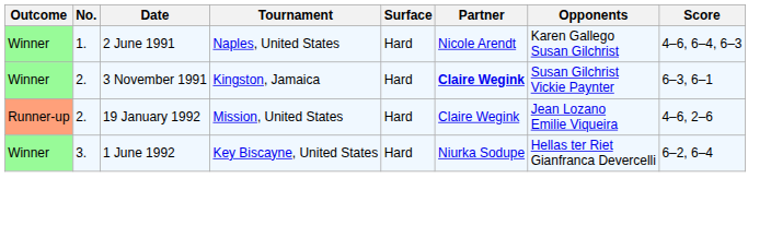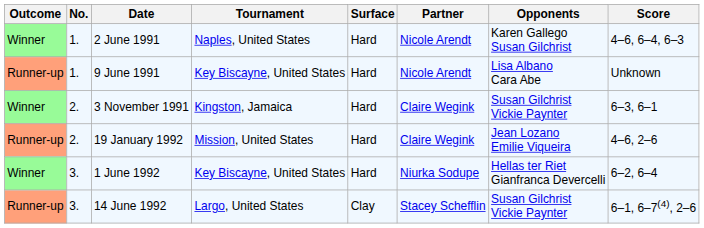 <table class="sortable wikitable" style=font-size:97%>
 <tr>
 <th>Outcome</th>
 <th>No.</th>
 <th>Date</th>
 <th>Tournament</th>
 <th>Surface</th>
 <th>Partner</th>
 <th>Opponents</th>
 <th>Score</th>
 </tr>
 <tr style="background:#f0f8ff;">
 <td bgcolor="98FB98">Winner</td>
 <td>1.</td>
 <td>2 June 1991</td>
 <td><a href='#'>Naples</a>, United States</td>
 <td>Hard</td>
 <td> <a href='#'>Nicole Arendt</a></td>
 <td> Karen Gallego <br>  <a href='#'>Susan Gilchrist</a></td>
 <td>4–6, 6–4, 6–3</td>
 </tr>
 <tr style="background:#f0f8ff;">
+<td style="background:#ffa07a;">Runner-up</td>
+<td>1.</td>
+<td>9 June 1991</td>
+<td><a href='#'>Key Biscayne</a>, United States</td>
+<td>Hard</td>
+<td> <a href='#'>Nicole Arendt</a></td>
+<td> <a href='#'>Lisa Albano</a> <br>  Cara Abe</td>
+<td>Unknown</td>
+</tr>
+<tr style="background:#f0f8ff;">
 <td bgcolor="98FB98">Winner</td>
 <td>2.</td>
 <td>3 November 1991</td>
 <td><a href='#'>Kingston</a>, Jamaica</td>
 <td>Hard</td>
-<td><strong> <a href='#'>Claire Wegink</a></strong></td>
+<td> <a href='#'>Claire Wegink</a></td>
 <td> <a href='#'>Susan Gilchrist</a> <br>  <a href='#'>Vickie Paynter</a></td>
 <td>6–3, 6–1</td>
 </tr>
 <tr style="background:#f0f8ff;">
 <td style="background:#ffa07a;">Runner-up</td>
 <td>2.</td>
 <td>19 January 1992</td>
 <td><a href='#'>Mission</a>, United States</td>
 <td>Hard</td>
 <td> <a href='#'>Claire Wegink</a></td>
 <td> <a href='#'>Jean Lozano</a><br>  <a href='#'>Emilie Viqueira</a></td>
 <td>4–6, 2–6</td>
 </tr>
 <tr style="background:#f0f8ff;">
 <td bgcolor="98FB98">Winner</td>
 <td>3.</td>
 <td>1 June 1992</td>
 <td><a href='#'>Key Biscayne</a>, United States</td>
 <td>Hard</td>
 <td> <a href='#'>Niurka Sodupe</a></td>
 <td> <a href='#'>Hellas ter Riet</a> <br>  Gianfranca Devercelli</td>
 <td>6–2, 6–4</td>
 </tr>
+<tr style="background:#f0f8ff;">
+<td style="background:#ffa07a;">Runner-up</td>
+<td>3.</td>
+<td>14 June 1992</td>
+<td><a href='#'>Largo</a>, United States</td>
+<td>Clay</td>
+<td> <a href='#'>Stacey Schefflin</a></td>
+<td> <a href='#'>Susan Gilchrist</a> <br>  <a href='#'>Vickie Paynter</a></td>
+<td>6–1, 6–7<sup>(4)</sup>, 2–6</td>
+</tr>
 </table>
